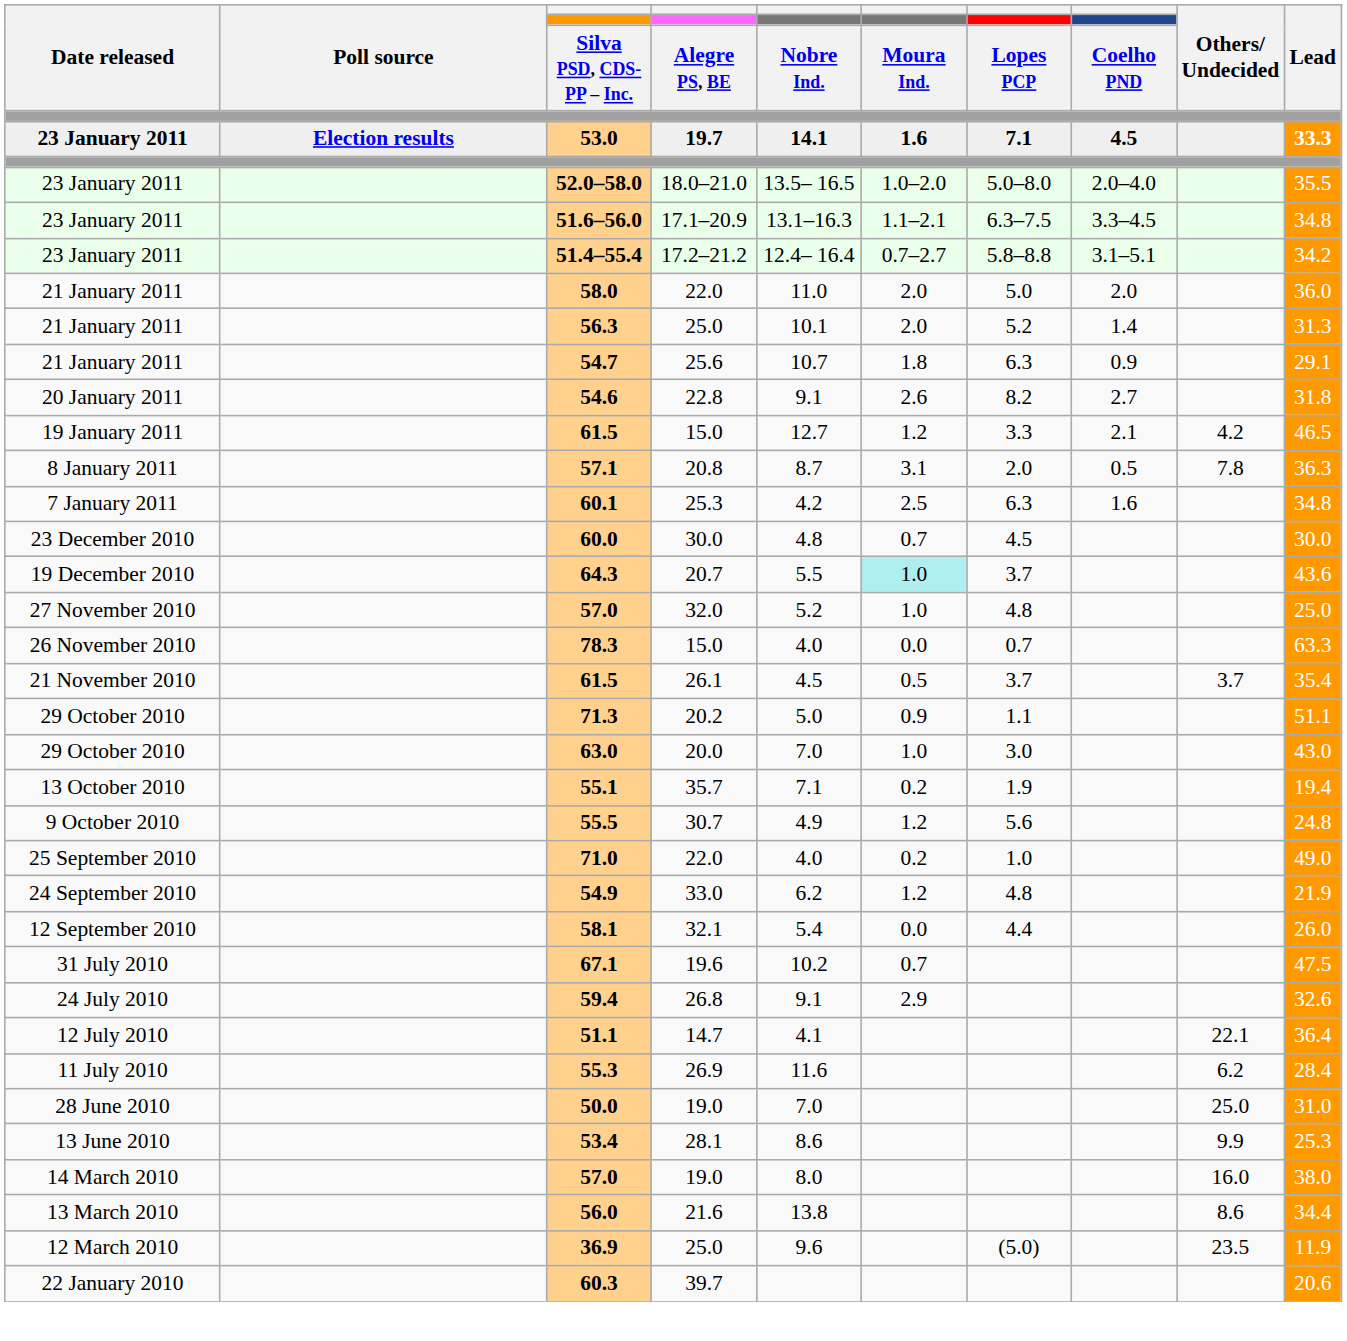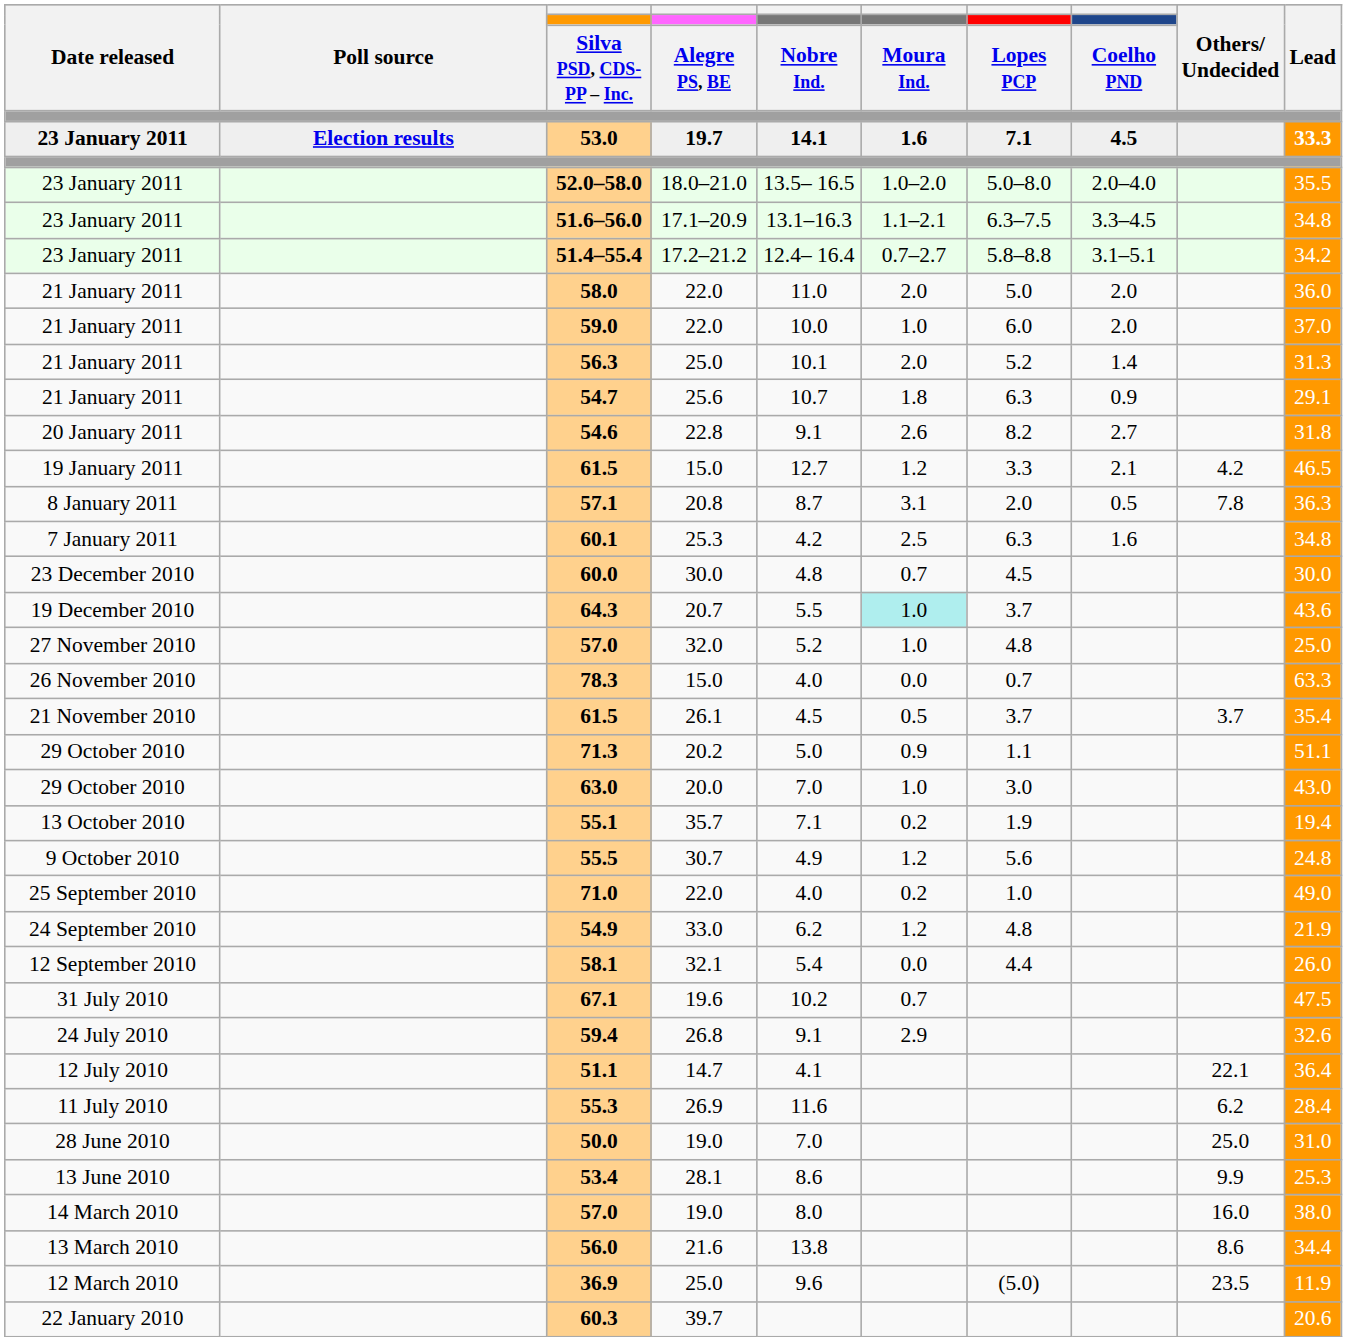 <table class="wikitable" style="text-align:center; font-size:85%; line-height:16px; margin-bottom:0">
 <tr bgcolor=lightgray>
 <th rowspan=3 width=130px>Date released</th>
 <th rowspan=3 width=200px>Poll source</th>
 <th width=60px></th>
 <th width=60px></th>
 <th width=60px></th>
 <th width=60px></th>
 <th width=60px></th>
 <th width=60px></th>
 <th rowspan=3 width=60px>Others/<br>Undecided</th>
 <th rowspan=3 width=10px>Lead</th>
 </tr>
 <tr>
 <td bgcolor=#FF9900></td>
 <td bgcolor=#FF66FF></td>
 <td bgcolor=#777777></td>
 <td bgcolor=#777777></td>
 <td bgcolor=red></td>
 <td bgcolor=#1F468B></td>
 </tr>
 <tr>
 <th><a href='#'>Silva</a><br><small><a href='#'>PSD</a>, <a href='#'>CDS-PP</a> – <a href='#'>Inc.</a></small></th>
 <th><a href='#'>Alegre</a><br><small><a href='#'>PS</a>, <a href='#'>BE</a></small></th>
 <th><a href='#'>Nobre</a><br><small><a href='#'>Ind.</a></small></th>
 <th><a href='#'>Moura</a><br><small><a href='#'>Ind.</a></small></th>
 <th><a href='#'>Lopes</a><br><small><a href='#'>PCP</a></small></th>
 <th><a href='#'>Coelho</a><br><small><a href='#'>PND</a></small></th>
 </tr>
 <tr>
 <td colspan="10" style="background:#A0A0A0"></td>
 </tr>
 <tr style="background:#EFEFEF; font-weight:bold;">
 <td>23 January 2011</td>
 <td><a href='#'>Election results</a></td>
 <td style="background:#FFD18D">53.0</td>
 <td>19.7</td>
 <td>14.1</td>
 <td>1.6</td>
 <td>7.1</td>
 <td>4.5</td>
 <td></td>
 <td style="background:#FF9900; color:white">33.3</td>
 </tr>
 <tr>
 <td colspan="10" style="background:#A0A0A0"></td>
 </tr>
 <tr style="background:#EAFFEA">
 <td>23 January 2011</td>
 <td></td>
 <td style="background:#FFD18D"><strong>52.0–58.0</strong></td>
 <td>18.0–21.0</td>
 <td>13.5– 16.5</td>
 <td>1.0–2.0</td>
 <td>5.0–8.0</td>
 <td>2.0–4.0</td>
 <td></td>
 <td style="background:#FF9900; color:white">35.5</td>
 </tr>
 <tr style="background:#EAFFEA">
 <td>23 January 2011</td>
 <td></td>
 <td style="background:#FFD18D"><strong>51.6–56.0</strong></td>
 <td>17.1–20.9</td>
 <td>13.1–16.3</td>
 <td>1.1–2.1</td>
 <td>6.3–7.5</td>
 <td>3.3–4.5</td>
 <td></td>
 <td style="background:#FF9900; color:white">34.8</td>
 </tr>
 <tr style="background:#EAFFEA">
 <td>23 January 2011</td>
 <td></td>
 <td style="background:#FFD18D"><strong>51.4–55.4</strong></td>
 <td>17.2–21.2</td>
 <td>12.4– 16.4</td>
 <td>0.7–2.7</td>
 <td>5.8–8.8</td>
 <td>3.1–5.1</td>
 <td></td>
 <td style="background:#FF9900; color:white">34.2</td>
 </tr>
 <tr>
 <td>21 January 2011</td>
 <td></td>
 <td style="background:#FFD18D"><strong>58.0</strong></td>
 <td>22.0</td>
 <td>11.0</td>
 <td>2.0</td>
 <td>5.0</td>
 <td>2.0</td>
 <td></td>
 <td style="background:#FF9900; color:white">36.0</td>
+</tr>
+<tr>
+<td>21 January 2011</td>
+<td></td>
+<td style="background:#FFD18D"><strong>59.0</strong></td>
+<td>22.0</td>
+<td>10.0</td>
+<td>1.0</td>
+<td>6.0</td>
+<td>2.0</td>
+<td></td>
+<td style="background:#FF9900; color:white">37.0</td>
 </tr>
 <tr>
 <td>21 January 2011</td>
 <td></td>
 <td style="background:#FFD18D"><strong>56.3</strong></td>
 <td>25.0</td>
 <td>10.1</td>
 <td>2.0</td>
 <td>5.2</td>
 <td>1.4</td>
 <td></td>
 <td style="background:#FF9900; color:white">31.3</td>
 </tr>
 <tr>
 <td>21 January 2011</td>
 <td></td>
 <td style="background:#FFD18D"><strong>54.7</strong></td>
 <td>25.6</td>
 <td>10.7</td>
 <td>1.8</td>
 <td>6.3</td>
 <td>0.9</td>
 <td></td>
 <td style="background:#FF9900; color:white">29.1</td>
 </tr>
 <tr>
 <td>20 January 2011</td>
 <td></td>
 <td style="background:#FFD18D"><strong>54.6</strong></td>
 <td>22.8</td>
 <td>9.1</td>
 <td>2.6</td>
 <td>8.2</td>
 <td>2.7</td>
 <td></td>
 <td style="background:#FF9900; color:white">31.8</td>
 </tr>
 <tr>
 <td>19 January 2011</td>
 <td></td>
 <td style="background:#FFD18D"><strong>61.5</strong></td>
 <td>15.0</td>
 <td>12.7</td>
 <td>1.2</td>
 <td>3.3</td>
 <td>2.1</td>
 <td>4.2</td>
 <td style="background:#FF9900; color:white">46.5</td>
 </tr>
 <tr>
 <td>8 January 2011</td>
 <td></td>
 <td style="background:#FFD18D"><strong>57.1</strong></td>
 <td>20.8</td>
 <td>8.7</td>
 <td>3.1</td>
 <td>2.0</td>
 <td>0.5</td>
 <td>7.8</td>
 <td style="background:#FF9900; color:white">36.3</td>
 </tr>
 <tr>
 <td>7 January 2011</td>
 <td></td>
 <td style="background:#FFD18D"><strong>60.1</strong></td>
 <td>25.3</td>
 <td>4.2</td>
 <td>2.5</td>
 <td>6.3</td>
 <td>1.6</td>
 <td></td>
 <td style="background:#FF9900; color:white">34.8</td>
 </tr>
 <tr>
 <td>23 December 2010</td>
 <td></td>
 <td style="background:#FFD18D"><strong>60.0</strong></td>
 <td>30.0</td>
 <td>4.8</td>
 <td>0.7</td>
 <td>4.5</td>
 <td></td>
 <td></td>
 <td style="background:#FF9900; color:white">30.0</td>
 </tr>
 <tr>
 <td>19 December 2010</td>
 <td></td>
 <td style="background:#FFD18D"><strong>64.3</strong></td>
 <td>20.7</td>
 <td>5.5</td>
 <td style="background: paleturquoise;">1.0</td>
 <td>3.7</td>
 <td></td>
 <td></td>
 <td style="background:#FF9900; color:white">43.6</td>
 </tr>
 <tr>
 <td>27 November 2010</td>
 <td></td>
 <td style="background:#FFD18D"><strong>57.0</strong></td>
 <td>32.0</td>
 <td>5.2</td>
 <td>1.0</td>
 <td>4.8</td>
 <td></td>
 <td></td>
 <td style="background:#FF9900; color:white">25.0</td>
 </tr>
 <tr>
 <td>26 November 2010</td>
 <td></td>
 <td style="background:#FFD18D"><strong>78.3</strong></td>
 <td>15.0</td>
 <td>4.0</td>
 <td>0.0</td>
 <td>0.7</td>
 <td></td>
 <td></td>
 <td style="background:#FF9900; color:white">63.3</td>
 </tr>
 <tr>
 <td>21 November 2010</td>
 <td></td>
 <td style="background:#FFD18D"><strong>61.5</strong></td>
 <td>26.1</td>
 <td>4.5</td>
 <td>0.5</td>
 <td>3.7</td>
 <td></td>
 <td>3.7</td>
 <td style="background:#FF9900; color:white">35.4</td>
 </tr>
 <tr>
 <td>29 October 2010</td>
 <td></td>
 <td style="background:#FFD18D"><strong>71.3</strong></td>
 <td>20.2</td>
 <td>5.0</td>
 <td>0.9</td>
 <td>1.1</td>
 <td></td>
 <td></td>
 <td style="background:#FF9900; color:white">51.1</td>
 </tr>
 <tr>
 <td>29 October 2010</td>
 <td></td>
 <td style="background:#FFD18D"><strong>63.0</strong></td>
 <td>20.0</td>
 <td>7.0</td>
 <td>1.0</td>
 <td>3.0</td>
 <td></td>
 <td></td>
 <td style="background:#FF9900; color:white">43.0</td>
 </tr>
 <tr>
 <td>13 October 2010</td>
 <td></td>
 <td style="background:#FFD18D"><strong>55.1</strong></td>
 <td>35.7</td>
 <td>7.1</td>
 <td>0.2</td>
 <td>1.9</td>
 <td></td>
 <td></td>
 <td style="background:#FF9900; color:white">19.4</td>
 </tr>
 <tr>
 <td>9 October 2010</td>
 <td></td>
 <td style="background:#FFD18D"><strong>55.5</strong></td>
 <td>30.7</td>
 <td>4.9</td>
 <td>1.2</td>
 <td>5.6</td>
 <td></td>
 <td></td>
 <td style="background:#FF9900; color:white">24.8</td>
 </tr>
 <tr>
 <td>25 September 2010</td>
 <td></td>
 <td style="background:#FFD18D"><strong>71.0</strong></td>
 <td>22.0</td>
 <td>4.0</td>
 <td>0.2</td>
 <td>1.0</td>
 <td></td>
 <td></td>
 <td style="background:#FF9900; color:white">49.0</td>
 </tr>
 <tr>
 <td>24 September 2010</td>
 <td></td>
 <td style="background:#FFD18D"><strong>54.9</strong></td>
 <td>33.0</td>
 <td>6.2</td>
 <td>1.2</td>
 <td>4.8</td>
 <td></td>
 <td></td>
 <td style="background:#FF9900; color:white">21.9</td>
 </tr>
 <tr>
 <td>12 September 2010</td>
 <td></td>
 <td style="background:#FFD18D"><strong>58.1</strong></td>
 <td>32.1</td>
 <td>5.4</td>
 <td>0.0</td>
 <td>4.4</td>
 <td></td>
 <td></td>
 <td style="background:#FF9900; color:white">26.0</td>
 </tr>
 <tr>
 <td>31 July 2010</td>
 <td></td>
 <td style="background:#FFD18D"><strong>67.1</strong></td>
 <td>19.6</td>
 <td>10.2</td>
 <td>0.7</td>
 <td></td>
 <td></td>
 <td></td>
 <td style="background:#FF9900; color:white">47.5</td>
 </tr>
 <tr>
 <td>24 July 2010</td>
 <td></td>
 <td style="background:#FFD18D"><strong>59.4</strong></td>
 <td>26.8</td>
 <td>9.1</td>
 <td>2.9</td>
 <td></td>
 <td></td>
 <td></td>
 <td style="background:#FF9900; color:white">32.6</td>
 </tr>
 <tr>
 <td>12 July 2010</td>
 <td></td>
 <td style="background:#FFD18D"><strong>51.1</strong></td>
 <td>14.7</td>
 <td>4.1</td>
 <td></td>
 <td></td>
 <td></td>
 <td>22.1</td>
 <td style="background:#FF9900; color:white">36.4</td>
 </tr>
 <tr>
 <td>11 July 2010</td>
 <td></td>
 <td style="background:#FFD18D"><strong>55.3</strong></td>
 <td>26.9</td>
 <td>11.6</td>
 <td></td>
 <td></td>
 <td></td>
 <td>6.2</td>
 <td style="background:#FF9900; color:white">28.4</td>
 </tr>
 <tr>
 <td>28 June 2010</td>
 <td></td>
 <td style="background:#FFD18D"><strong>50.0</strong></td>
 <td>19.0</td>
 <td>7.0</td>
 <td></td>
 <td></td>
 <td></td>
 <td>25.0</td>
 <td style="background:#FF9900; color:white">31.0</td>
 </tr>
 <tr>
 <td>13 June 2010</td>
 <td></td>
 <td style="background:#FFD18D"><strong>53.4</strong></td>
 <td>28.1</td>
 <td>8.6</td>
 <td></td>
 <td></td>
 <td></td>
 <td>9.9</td>
 <td style="background:#FF9900; color:white">25.3</td>
 </tr>
 <tr>
 <td>14 March 2010</td>
 <td></td>
 <td style="background:#FFD18D"><strong>57.0</strong></td>
 <td>19.0</td>
 <td>8.0</td>
 <td></td>
 <td></td>
 <td></td>
 <td>16.0</td>
 <td style="background:#FF9900; color:white">38.0</td>
 </tr>
 <tr>
 <td>13 March 2010</td>
 <td></td>
 <td style="background:#FFD18D"><strong>56.0</strong></td>
 <td>21.6</td>
 <td>13.8</td>
 <td></td>
 <td></td>
 <td></td>
 <td>8.6</td>
 <td style="background:#FF9900; color:white">34.4</td>
 </tr>
 <tr>
 <td>12 March 2010</td>
 <td></td>
 <td style="background:#FFD18D"><strong>36.9</strong></td>
 <td>25.0</td>
 <td>9.6</td>
 <td></td>
 <td>(5.0)</td>
 <td></td>
 <td>23.5</td>
 <td style="background:#FF9900; color:white">11.9</td>
 </tr>
 <tr>
 <td>22 January 2010</td>
 <td></td>
 <td style="background:#FFD18D"><strong>60.3</strong></td>
 <td>39.7</td>
 <td></td>
 <td></td>
 <td></td>
 <td></td>
 <td></td>
 <td style="background:#FF9900; color:white">20.6</td>
 </tr>
 </table>
